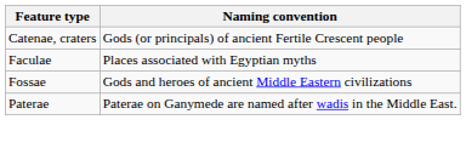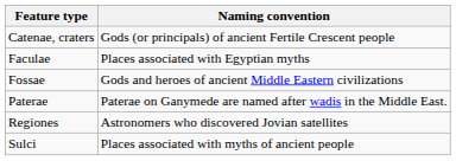 <table class="wikitable">
 <tr>
 <th>Feature type</th>
 <th>Naming convention</th>
 </tr>
 <tr>
 <td>Catenae, craters</td>
 <td>Gods (or principals) of ancient Fertile Crescent people</td>
 </tr>
 <tr>
 <td>Faculae</td>
 <td>Places associated with Egyptian myths</td>
 </tr>
 <tr>
 <td>Fossae</td>
 <td>Gods and heroes of ancient <a href='#'>Middle Eastern</a> civilizations</td>
 </tr>
 <tr>
 <td>Paterae</td>
 <td>Paterae on Ganymede are named after <a href='#'>wadis</a> in the Middle East.</td>
 </tr>
+<tr>
+<td>Regiones</td>
+<td>Astronomers who discovered Jovian satellites</td>
+</tr>
+<tr>
+<td>Sulci</td>
+<td>Places associated with myths of ancient people</td>
+</tr>
 </table>
